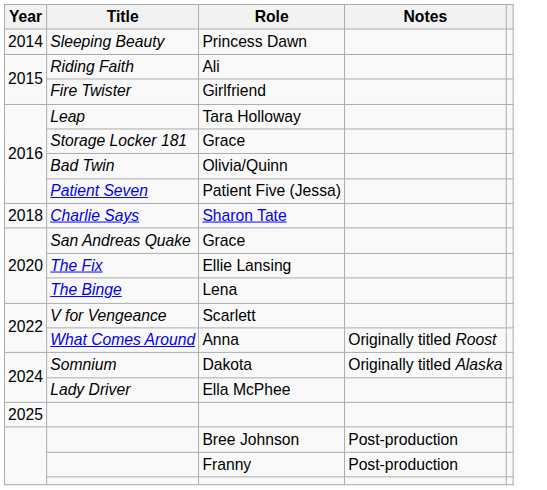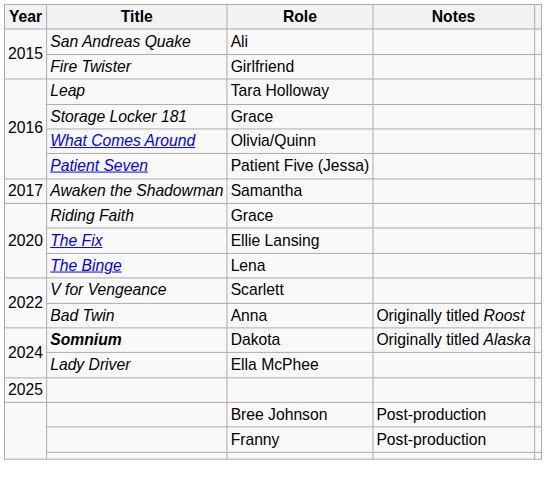 <table class="wikitable sortable">
 <tr>
 <th>Year</th>
 <th>Title</th>
 <th>Role</th>
 <th class="unsortable">Notes</th>
 <th class="unsortable"></th>
 </tr>
 <tr>
-<td>2014</td>
-<td><em>Sleeping Beauty</em></td>
-<td>Princess Dawn</td>
-<td></td>
-<td></td>
-</tr>
-<tr>
 <td rowspan="2">2015</td>
-<td><em>Riding Faith</em></td>
+<td><em>San Andreas Quake</em></td>
 <td>Ali</td>
 <td></td>
 <td></td>
 </tr>
 <tr>
 <td><em>Fire Twister</em></td>
 <td>Girlfriend</td>
 <td></td>
 <td></td>
 </tr>
 <tr>
 <td rowspan="4">2016</td>
 <td><em>Leap</em></td>
 <td>Tara Holloway</td>
 <td></td>
 <td></td>
 </tr>
 <tr>
 <td><em>Storage Locker 181</em></td>
 <td>Grace</td>
 <td></td>
 <td></td>
 </tr>
 <tr>
-<td><em>Bad Twin</em></td>
+<td><em><a href='#'>What Comes Around</a></em></td>
 <td>Olivia/Quinn</td>
 <td></td>
 <td></td>
 </tr>
 <tr>
 <td><em><a href='#'>Patient Seven</a></em></td>
 <td>Patient Five (Jessa)</td>
 <td></td>
 <td></td>
 </tr>
 <tr>
-<td>2018</td>
-<td><em><a href='#'>Charlie Says</a></em></td>
-<td><a href='#'>Sharon Tate</a></td>
+<td>2017</td>
+<td><em>Awaken the Shadowman</em></td>
+<td>Samantha</td>
 <td></td>
 <td></td>
 </tr>
 <tr>
 <td rowspan="3">2020</td>
-<td><em>San Andreas Quake</em></td>
+<td><em>Riding Faith</em></td>
 <td>Grace</td>
 <td></td>
 <td></td>
 </tr>
 <tr>
 <td><em><a href='#'>The Fix</a></em></td>
 <td>Ellie Lansing</td>
 <td></td>
 <td></td>
 </tr>
 <tr>
 <td><em><a href='#'>The Binge</a></em></td>
 <td>Lena</td>
 <td></td>
 <td></td>
 </tr>
 <tr>
 <td rowspan="2">2022</td>
 <td><em>V for Vengeance</em></td>
 <td>Scarlett</td>
 <td></td>
 <td></td>
 </tr>
 <tr>
-<td><em><a href='#'>What Comes Around</a></em></td>
+<td><em>Bad Twin</em></td>
 <td>Anna</td>
 <td>Originally titled <em>Roost</em></td>
 <td></td>
 </tr>
 <tr>
 <td rowspan="2">2024</td>
-<td><em>Somnium</em></td>
+<td><strong><em>Somnium</em></strong></td>
 <td>Dakota</td>
 <td>Originally titled <em>Alaska</em></td>
 <td></td>
 </tr>
 <tr>
 <td><em>Lady Driver</em></td>
 <td>Ella McPhee</td>
 <td></td>
 <td></td>
 </tr>
 <tr>
 <td>2025</td>
 <td></td>
 <td></td>
 <td></td>
 </tr>
 <tr>
 <td rowspan="3"></td>
 <td></td>
 <td>Bree Johnson</td>
 <td>Post-production</td>
 <td></td>
 </tr>
 <tr>
 <td></td>
 <td>Franny</td>
 <td>Post-production</td>
 <td></td>
 </tr>
 <tr>
 <td></td>
 <td></td>
 <td></td>
 <td></td>
 </tr>
 </table>
